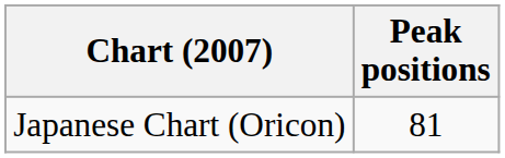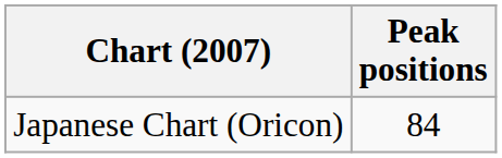 <table class="wikitable">
 <tr>
 <th align="left">Chart (2007)</th>
 <th style="text-align:center;">Peak<br>positions</th>
 </tr>
 <tr>
 <td align="left">Japanese Chart (Oricon)</td>
-<td style="text-align:center;">81</td>
+<td style="text-align:center;">84</td>
 </tr>
 </table>
